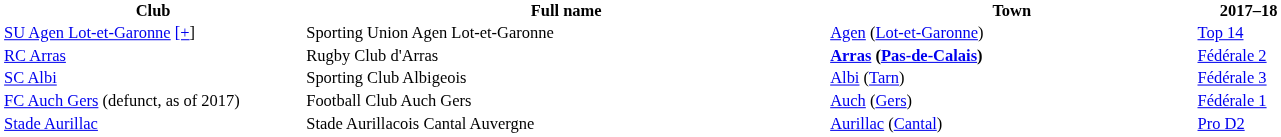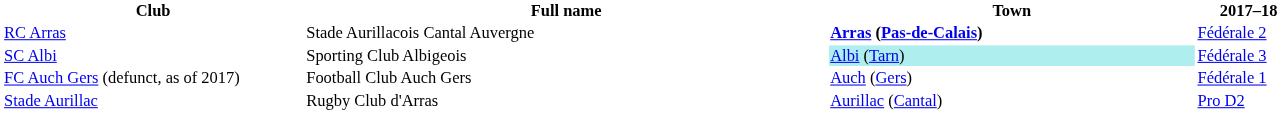 <table style="width:100%;">
 <tr>
 <th style="width:23%;">Club</th>
 <th style="width:40%;">Full name</th>
 <th style="width:28%;">Town</th>
 <th style="width:8%;">2017–18</th>
 </tr>
 <tr>
-<td><a href='#'>SU Agen Lot-et-Garonne</a> <a href='#'>[+</a>]</td>
-<td>Sporting Union Agen Lot-et-Garonne</td>
-<td><a href='#'>Agen</a> (<a href='#'>Lot-et-Garonne</a>)</td>
-<td><a href='#'>Top 14</a></td>
-</tr>
-<tr>
 <td><a href='#'>RC Arras</a></td>
-<td>Rugby Club d'Arras</td>
+<td>Stade Aurillacois Cantal Auvergne</td>
 <td><strong><a href='#'>Arras</a> (<a href='#'>Pas-de-Calais</a>)</strong></td>
 <td><a href='#'>Fédérale 2</a></td>
 </tr>
 <tr>
 <td><a href='#'>SC Albi</a></td>
 <td>Sporting Club Albigeois</td>
-<td><a href='#'>Albi</a> (<a href='#'>Tarn</a>)</td>
+<td style="background: paleturquoise;"><a href='#'>Albi</a> (<a href='#'>Tarn</a>)</td>
 <td><a href='#'>Fédérale 3</a></td>
 </tr>
 <tr>
 <td><a href='#'>FC Auch Gers</a> (defunct, as of 2017)</td>
 <td>Football Club Auch Gers</td>
 <td><a href='#'>Auch</a> (<a href='#'>Gers</a>)</td>
 <td><a href='#'>Fédérale 1</a></td>
 </tr>
 <tr>
 <td><a href='#'>Stade Aurillac</a></td>
-<td>Stade Aurillacois Cantal Auvergne</td>
+<td>Rugby Club d'Arras</td>
 <td><a href='#'>Aurillac</a> (<a href='#'>Cantal</a>)</td>
 <td><a href='#'>Pro D2</a></td>
 </tr>
 </table>
